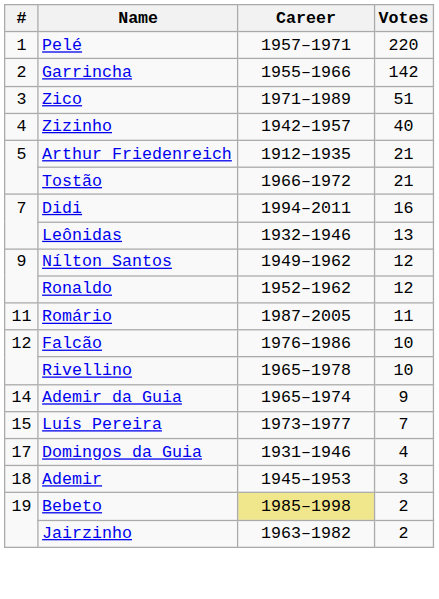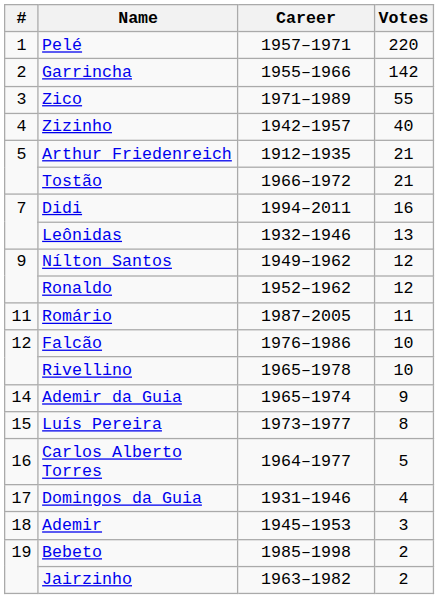 <table class="wikitable" style="text-align:center">
 <tr>
 <th width=20>#</th>
 <th width=150>Name</th>
 <th width=100>Career</th>
 <th width=40>Votes</th>
 </tr>
 <tr>
 <td>1</td>
 <td style="text-align:left"><a href='#'>Pelé</a></td>
 <td>1957–1971</td>
 <td>220</td>
 </tr>
 <tr>
 <td>2</td>
 <td style="text-align:left"><a href='#'>Garrincha</a></td>
 <td>1955–1966</td>
 <td>142</td>
 </tr>
 <tr>
 <td>3</td>
 <td style="text-align:left"><a href='#'>Zico</a></td>
 <td>1971–1989</td>
-<td>51</td>
+<td>55</td>
 </tr>
 <tr>
 <td>4</td>
 <td style="text-align:left"><a href='#'>Zizinho</a></td>
 <td>1942–1957</td>
 <td>40</td>
 </tr>
 <tr>
 <td rowspan="2" style="vertical-align:top">5</td>
 <td style="text-align:left"><a href='#'>Arthur Friedenreich</a></td>
 <td>1912–1935</td>
 <td>21</td>
 </tr>
 <tr>
 <td style="text-align:left"><a href='#'>Tostão</a></td>
 <td>1966–1972</td>
 <td>21</td>
 </tr>
 <tr>
 <td rowspan="2" style="vertical-align:top">7</td>
 <td style="text-align:left"><a href='#'>Didi</a></td>
 <td>1994–2011</td>
 <td>16</td>
 </tr>
 <tr>
 <td style="text-align:left"><a href='#'>Leônidas</a></td>
 <td>1932–1946</td>
 <td>13</td>
 </tr>
 <tr>
 <td rowspan="2" style="vertical-align:top">9</td>
 <td style="text-align:left"><a href='#'>Nílton Santos</a></td>
 <td>1949–1962</td>
 <td>12</td>
 </tr>
 <tr>
 <td style="text-align:left"><a href='#'>Ronaldo</a></td>
 <td>1952–1962</td>
 <td>12</td>
 </tr>
 <tr>
 <td>11</td>
 <td style="text-align:left"><a href='#'>Romário</a></td>
 <td>1987–2005</td>
 <td>11</td>
 </tr>
 <tr>
 <td rowspan="2" style="vertical-align:top">12</td>
 <td style="text-align:left"><a href='#'>Falcão</a></td>
 <td>1976–1986</td>
 <td>10</td>
 </tr>
 <tr>
 <td style="text-align:left"><a href='#'>Rivellino</a></td>
 <td>1965–1978</td>
 <td>10</td>
 </tr>
 <tr>
 <td>14</td>
 <td style="text-align:left"><a href='#'>Ademir da Guia</a></td>
 <td>1965–1974</td>
 <td>9</td>
 </tr>
 <tr>
 <td>15</td>
 <td style="text-align:left"><a href='#'>Luís Pereira</a></td>
 <td>1973–1977</td>
-<td>7</td>
+<td>8</td>
+</tr>
+<tr>
+<td>16</td>
+<td style="text-align:left"><a href='#'>Carlos Alberto Torres</a></td>
+<td>1964–1977</td>
+<td>5</td>
 </tr>
 <tr>
 <td>17</td>
 <td style="text-align:left"><a href='#'>Domingos da Guia</a></td>
 <td>1931–1946</td>
 <td>4</td>
 </tr>
 <tr>
 <td>18</td>
 <td style="text-align:left"><a href='#'>Ademir</a></td>
 <td>1945–1953</td>
 <td>3</td>
 </tr>
 <tr>
 <td rowspan="2" style="vertical-align:top">19</td>
 <td style="text-align:left"><a href='#'>Bebeto</a></td>
-<td style="background: khaki;">1985–1998</td>
+<td>1985–1998</td>
 <td>2</td>
 </tr>
 <tr>
 <td style="text-align:left"><a href='#'>Jairzinho</a></td>
 <td>1963–1982</td>
 <td>2</td>
 </tr>
 </table>
